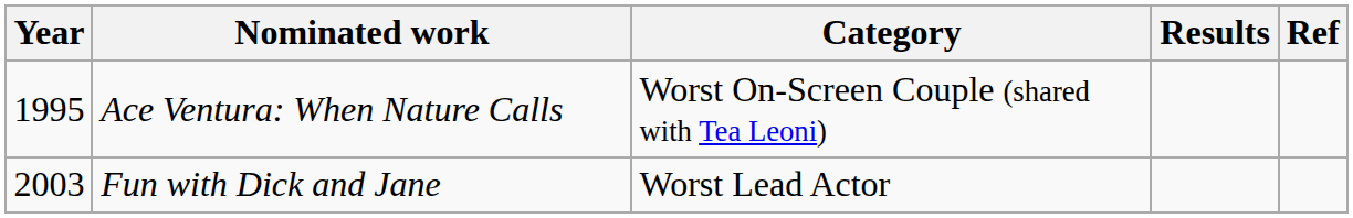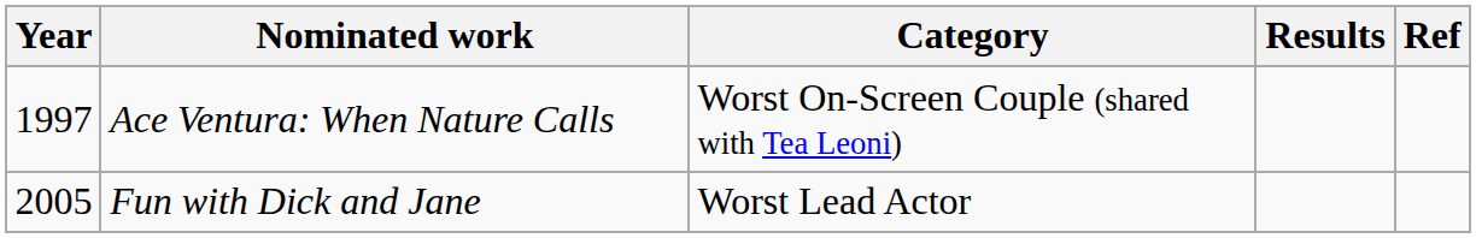 <table class="wikitable">
 <tr>
 <th scope="col" style="width:1em;">Year</th>
 <th scope="col" style="width:35em;">Nominated work</th>
 <th scope="col" style="width:35em;">Category</th>
 <th scope="col" style="width:1em;">Results</th>
 <th scope="col" style="width:1em;">Ref</th>
 </tr>
 <tr>
-<td>1995</td>
+<td>1997</td>
 <td><em>Ace Ventura: When Nature Calls</em></td>
 <td>Worst On-Screen Couple <small>(shared with <a href='#'>Tea Leoni</a>)</small></td>
 <td></td>
 <td></td>
 </tr>
 <tr>
-<td>2003</td>
+<td>2005</td>
 <td><em>Fun with Dick and Jane</em></td>
 <td>Worst Lead Actor</td>
 <td></td>
 <td></td>
 </tr>
 </table>
